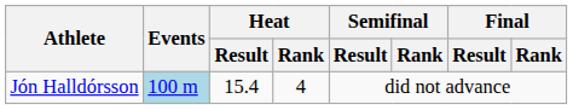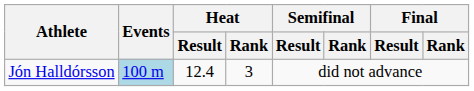 <table class=wikitable style="font-size:90%">
 <tr>
 <th rowspan="2">Athlete</th>
 <th rowspan="2">Events</th>
 <th colspan="2">Heat</th>
 <th colspan="2">Semifinal</th>
 <th colspan="2">Final</th>
 </tr>
 <tr>
 <th>Result</th>
 <th>Rank</th>
 <th>Result</th>
 <th>Rank</th>
 <th>Result</th>
 <th>Rank</th>
 </tr>
 <tr>
 <td><a href='#'>Jón Halldórsson</a></td>
 <td style="background: lightblue;"><a href='#'>100 m</a></td>
-<td align=center>15.4</td>
-<td align=center>4</td>
+<td align=center>12.4</td>
+<td align=center>3</td>
 <td align=center colspan=4>did not advance</td>
 </tr>
 </table>
